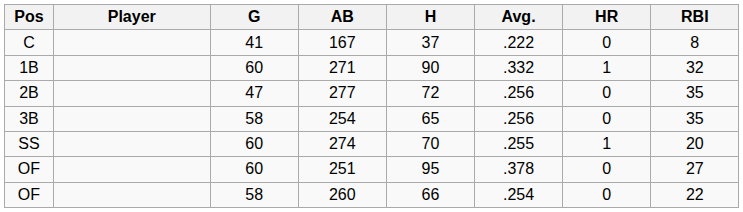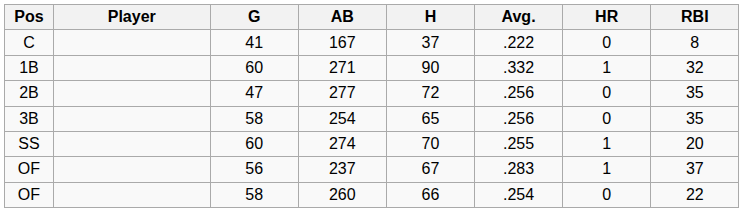 <table class="wikitable sortable">
 <tr>
 <th bgcolor="#DDDDFF" width="5%">Pos</th>
 <th bgcolor="#DDDDFF" width="16%">Player</th>
 <th bgcolor="#DDDDFF" width="9%">G</th>
 <th bgcolor="#DDDDFF" width="9%">AB</th>
 <th bgcolor="#DDDDFF" width="9%">H</th>
 <th bgcolor="#DDDDFF" width="9%">Avg.</th>
 <th bgcolor="#DDDDFF" width="9%">HR</th>
 <th bgcolor="#DDDDFF" width="9%">RBI</th>
 </tr>
 <tr align="center">
 <td>C</td>
 <td></td>
 <td>41</td>
 <td>167</td>
 <td>37</td>
 <td>.222</td>
 <td>0</td>
 <td>8</td>
 </tr>
 <tr align="center">
 <td>1B</td>
 <td></td>
 <td>60</td>
 <td>271</td>
 <td>90</td>
 <td>.332</td>
 <td>1</td>
 <td>32</td>
 </tr>
 <tr align="center">
 <td>2B</td>
 <td></td>
 <td>47</td>
 <td>277</td>
 <td>72</td>
 <td>.256</td>
 <td>0</td>
 <td>35</td>
 </tr>
 <tr align="center">
 <td>3B</td>
 <td></td>
 <td>58</td>
 <td>254</td>
 <td>65</td>
 <td>.256</td>
 <td>0</td>
 <td>35</td>
 </tr>
 <tr align="center">
 <td>SS</td>
 <td></td>
 <td>60</td>
 <td>274</td>
 <td>70</td>
 <td>.255</td>
 <td>1</td>
 <td>20</td>
 </tr>
 <tr align="center">
 <td>OF</td>
 <td></td>
-<td>60</td>
-<td>251</td>
-<td>95</td>
-<td>.378</td>
-<td>0</td>
-<td>27</td>
+<td>56</td>
+<td>237</td>
+<td>67</td>
+<td>.283</td>
+<td>1</td>
+<td>37</td>
 </tr>
 <tr align="center">
 <td>OF</td>
 <td></td>
 <td>58</td>
 <td>260</td>
 <td>66</td>
 <td>.254</td>
 <td>0</td>
 <td>22</td>
 </tr>
 </table>
